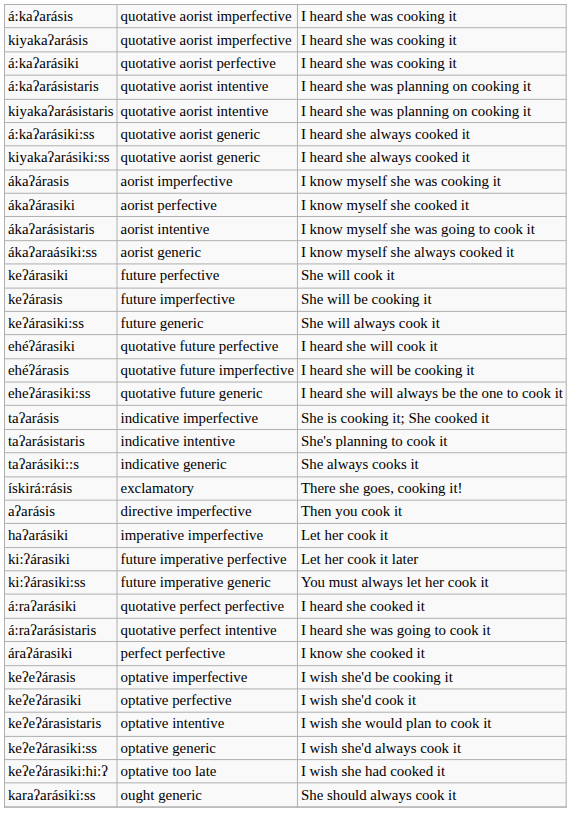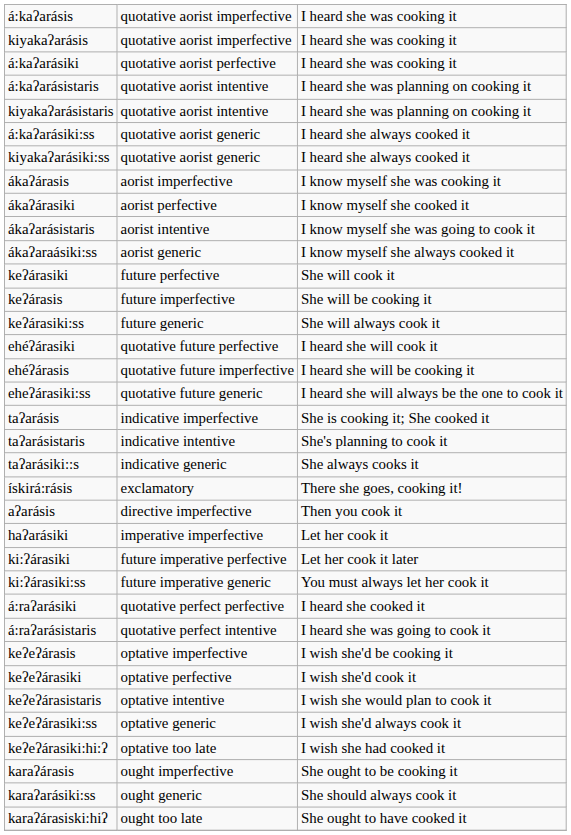 <table class="wikitable">
 <tr>
 <td>á:kaʔarásis</td>
 <td>quotative aorist imperfective</td>
 <td>I heard she was cooking it</td>
 </tr>
 <tr>
 <td>kiyakaʔarásis</td>
 <td>quotative aorist imperfective</td>
 <td>I heard she was cooking it</td>
 </tr>
 <tr>
 <td>á:kaʔarásiki</td>
 <td>quotative aorist perfective</td>
 <td>I heard she was cooking it</td>
 </tr>
 <tr>
 <td>á:kaʔarásistaris</td>
 <td>quotative aorist intentive</td>
 <td>I heard she was planning on cooking it</td>
 </tr>
 <tr>
 <td>kiyakaʔarásistaris</td>
 <td>quotative aorist intentive</td>
 <td>I heard she was planning on cooking it</td>
 </tr>
 <tr>
 <td>á:kaʔarásiki:ss</td>
 <td>quotative aorist generic</td>
 <td>I heard she always cooked it</td>
 </tr>
 <tr>
 <td>kiyakaʔarásiki:ss</td>
 <td>quotative aorist generic</td>
 <td>I heard she always cooked it</td>
 </tr>
 <tr>
 <td>ákaʔárasis</td>
 <td>aorist imperfective</td>
 <td>I know myself she was cooking it</td>
 </tr>
 <tr>
 <td>ákaʔárasiki</td>
 <td>aorist perfective</td>
 <td>I know myself she cooked it</td>
 </tr>
 <tr>
 <td>ákaʔarásistaris</td>
 <td>aorist intentive</td>
 <td>I know myself she was going to cook it</td>
 </tr>
 <tr>
 <td>ákaʔaraásiki:ss</td>
 <td>aorist generic</td>
 <td>I know myself she always cooked it</td>
 </tr>
 <tr>
 <td>keʔárasiki</td>
 <td>future perfective</td>
 <td>She will cook it</td>
 </tr>
 <tr>
 <td>keʔárasis</td>
 <td>future imperfective</td>
 <td>She will be cooking it</td>
 </tr>
 <tr>
 <td>keʔárasiki:ss</td>
 <td>future generic</td>
 <td>She will always cook it</td>
 </tr>
 <tr>
 <td>ehéʔárasiki</td>
 <td>quotative future perfective</td>
 <td>I heard she will cook it</td>
 </tr>
 <tr>
 <td>ehéʔárasis</td>
 <td>quotative future imperfective</td>
 <td>I heard she will be cooking it</td>
 </tr>
 <tr>
 <td>eheʔárasiki:ss</td>
 <td>quotative future generic</td>
 <td>I heard she will always be the one to cook it</td>
 </tr>
 <tr>
 <td>taʔarásis</td>
 <td>indicative imperfective</td>
 <td>She is cooking it; She cooked it</td>
 </tr>
 <tr>
 <td>taʔarásistaris</td>
 <td>indicative intentive</td>
 <td>She's planning to cook it</td>
 </tr>
 <tr>
 <td>taʔarásiki::s</td>
 <td>indicative generic</td>
 <td>She always cooks it</td>
 </tr>
 <tr>
 <td>ískirá:rásis</td>
 <td>exclamatory</td>
 <td>There she goes, cooking it!</td>
 </tr>
 <tr>
 <td>aʔarásis</td>
 <td>directive imperfective</td>
 <td>Then you cook it</td>
 </tr>
 <tr>
 <td>haʔarásiki</td>
 <td>imperative imperfective</td>
 <td>Let her cook it</td>
 </tr>
 <tr>
 <td>ki:ʔárasiki</td>
 <td>future imperative perfective</td>
 <td>Let her cook it later</td>
 </tr>
 <tr>
 <td>ki:ʔárasiki:ss</td>
 <td>future imperative generic</td>
 <td>You must always let her cook it</td>
 </tr>
 <tr>
 <td>á:raʔarásiki</td>
 <td>quotative perfect perfective</td>
 <td>I heard she cooked it</td>
 </tr>
 <tr>
 <td>á:raʔarásistaris</td>
 <td>quotative perfect intentive</td>
 <td>I heard she was going to cook it</td>
 </tr>
 <tr>
-<td>áraʔárasiki</td>
-<td>perfect perfective</td>
-<td>I know she cooked it</td>
-</tr>
-<tr>
 <td>keʔeʔárasis</td>
 <td>optative imperfective</td>
 <td>I wish she'd be cooking it</td>
 </tr>
 <tr>
 <td>keʔeʔárasiki</td>
 <td>optative perfective</td>
 <td>I wish she'd cook it</td>
 </tr>
 <tr>
 <td>keʔeʔárasistaris</td>
 <td>optative intentive</td>
 <td>I wish she would plan to cook it</td>
 </tr>
 <tr>
 <td>keʔeʔárasiki:ss</td>
 <td>optative generic</td>
 <td>I wish she'd always cook it</td>
 </tr>
 <tr>
 <td>keʔeʔárasiki:hi:ʔ</td>
 <td>optative too late</td>
 <td>I wish she had cooked it</td>
 </tr>
 <tr>
+<td>karaʔárasis</td>
+<td>ought imperfective</td>
+<td>She ought to be cooking it</td>
+</tr>
+<tr>
 <td>karaʔarásiki:ss</td>
 <td>ought generic</td>
 <td>She should always cook it</td>
 </tr>
 <tr>
+<td>karaʔárasiski:hiʔ</td>
+<td>ought too late</td>
+<td>She ought to have cooked it</td>
+</tr>
+<tr>
 </tr>
 </table>
